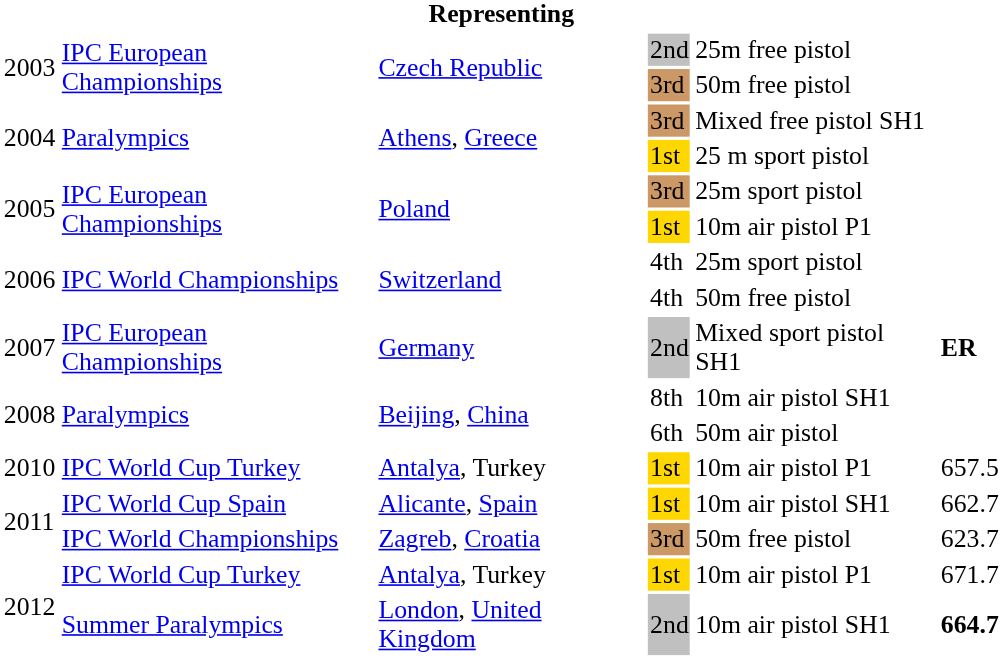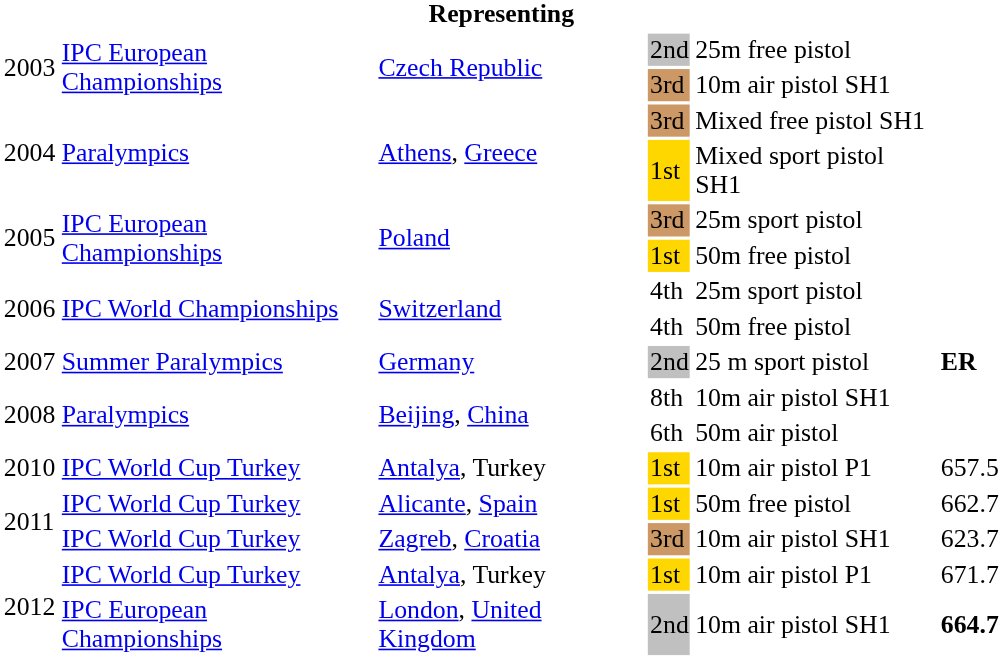 <table>
 <tr>
 <th colspan="6">Representing </th>
 </tr>
 <tr>
 <td rowspan=2>2003</td>
 <td rowspan=2><a href='#'>IPC European Championships</a></td>
 <td rowspan=2><a href='#'>Czech Republic</a></td>
 <td bgcolor=silver>2nd</td>
 <td>25m free pistol</td>
 <td></td>
 </tr>
 <tr>
 <td bgcolor="#cc9966">3rd</td>
-<td>50m free pistol</td>
+<td>10m air pistol SH1</td>
 <td></td>
 </tr>
 <tr>
 <td rowspan=2>2004</td>
 <td rowspan=2><a href='#'>Paralympics</a></td>
 <td rowspan=2><a href='#'>Athens</a>, <a href='#'>Greece</a></td>
 <td bgcolor="#cc9966">3rd</td>
 <td>Mixed free pistol SH1</td>
 <td></td>
 </tr>
 <tr>
 <td bgcolor=gold>1st</td>
-<td>25 m sport pistol</td>
+<td>Mixed sport pistol SH1</td>
 <td></td>
 </tr>
 <tr>
 <td rowspan=2>2005</td>
 <td rowspan=2><a href='#'>IPC European Championships</a></td>
 <td rowspan=2><a href='#'>Poland</a></td>
 <td bgcolor="#cc9966">3rd</td>
 <td>25m sport pistol</td>
 <td></td>
 </tr>
 <tr>
 <td bgcolor=gold>1st</td>
-<td>10m air pistol P1</td>
+<td>50m free pistol</td>
 <td></td>
 </tr>
 <tr>
 <td rowspan=2>2006</td>
 <td rowspan=2><a href='#'>IPC World Championships</a></td>
 <td rowspan=2><a href='#'>Switzerland</a></td>
 <td>4th</td>
 <td>25m sport pistol</td>
 <td></td>
 </tr>
 <tr>
 <td>4th</td>
 <td>50m free pistol</td>
 <td></td>
 </tr>
 <tr>
 <td>2007</td>
-<td><a href='#'>IPC European Championships</a></td>
+<td><a href='#'>Summer Paralympics</a></td>
 <td><a href='#'>Germany</a></td>
 <td bgcolor=silver>2nd</td>
-<td>Mixed sport pistol SH1</td>
+<td>25 m sport pistol</td>
 <td><strong>ER</strong></td>
 </tr>
 <tr>
 <td rowspan=2>2008</td>
 <td rowspan=2><a href='#'>Paralympics</a></td>
 <td rowspan=2><a href='#'>Beijing</a>, <a href='#'>China</a></td>
 <td>8th</td>
 <td>10m air pistol SH1</td>
 <td></td>
 </tr>
 <tr>
 <td>6th</td>
 <td>50m air pistol</td>
 <td></td>
 </tr>
 <tr>
 <td>2010</td>
 <td><a href='#'>IPC World Cup Turkey</a></td>
 <td><a href='#'>Antalya</a>, Turkey</td>
 <td bgcolor=gold>1st</td>
 <td>10m air pistol P1</td>
 <td>657.5</td>
 </tr>
 <tr>
 <td rowspan=2>2011</td>
-<td><a href='#'>IPC World Cup Spain</a></td>
+<td><a href='#'>IPC World Cup Turkey</a></td>
 <td><a href='#'>Alicante</a>, <a href='#'>Spain</a></td>
 <td bgcolor=gold>1st</td>
-<td>10m air pistol SH1</td>
+<td>50m free pistol</td>
 <td>662.7</td>
 </tr>
 <tr>
-<td><a href='#'>IPC World Championships</a></td>
+<td><a href='#'>IPC World Cup Turkey</a></td>
 <td><a href='#'>Zagreb</a>, <a href='#'>Croatia</a></td>
 <td bgcolor="#cc9966">3rd</td>
-<td>50m free pistol</td>
+<td>10m air pistol SH1</td>
 <td>623.7</td>
 </tr>
 <tr>
 <td rowspan=2>2012</td>
 <td><a href='#'>IPC World Cup Turkey</a></td>
 <td><a href='#'>Antalya</a>, Turkey</td>
 <td bgcolor=gold>1st</td>
 <td>10m air pistol P1</td>
 <td>671.7</td>
 </tr>
 <tr>
-<td><a href='#'>Summer Paralympics</a></td>
+<td><a href='#'>IPC European Championships</a></td>
 <td><a href='#'>London</a>, <a href='#'>United Kingdom</a></td>
 <td bgcolor=silver>2nd</td>
 <td>10m air pistol SH1</td>
 <td><strong>664.7</strong></td>
 </tr>
 </table>
